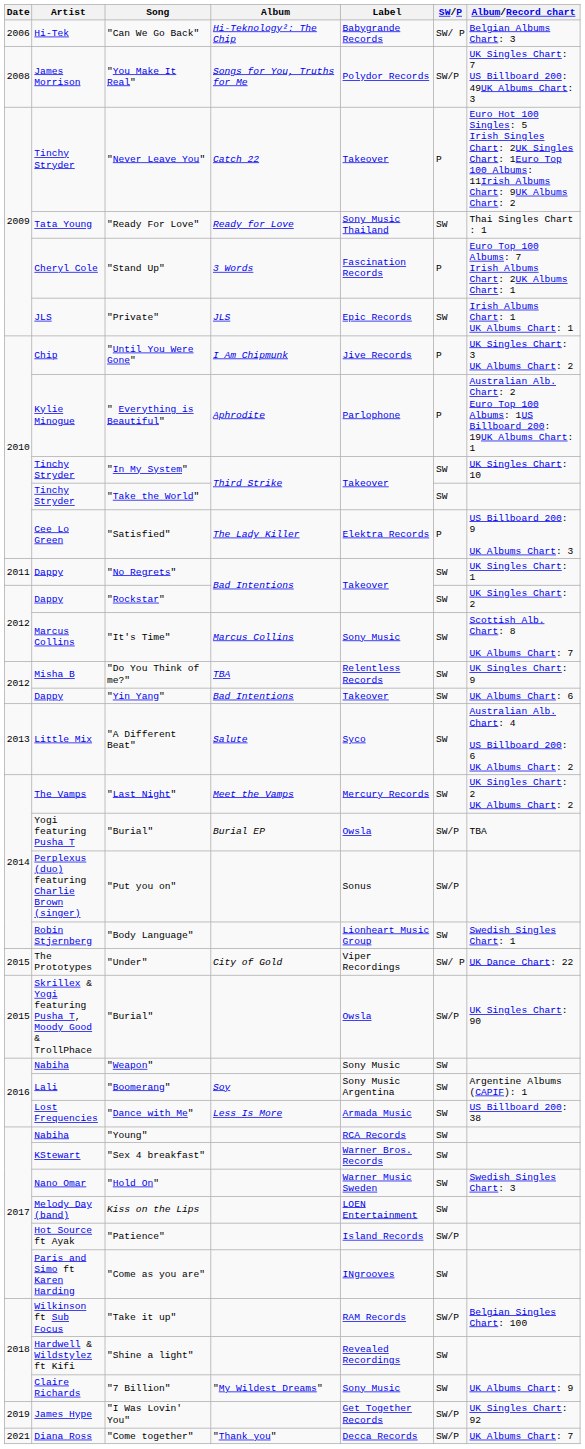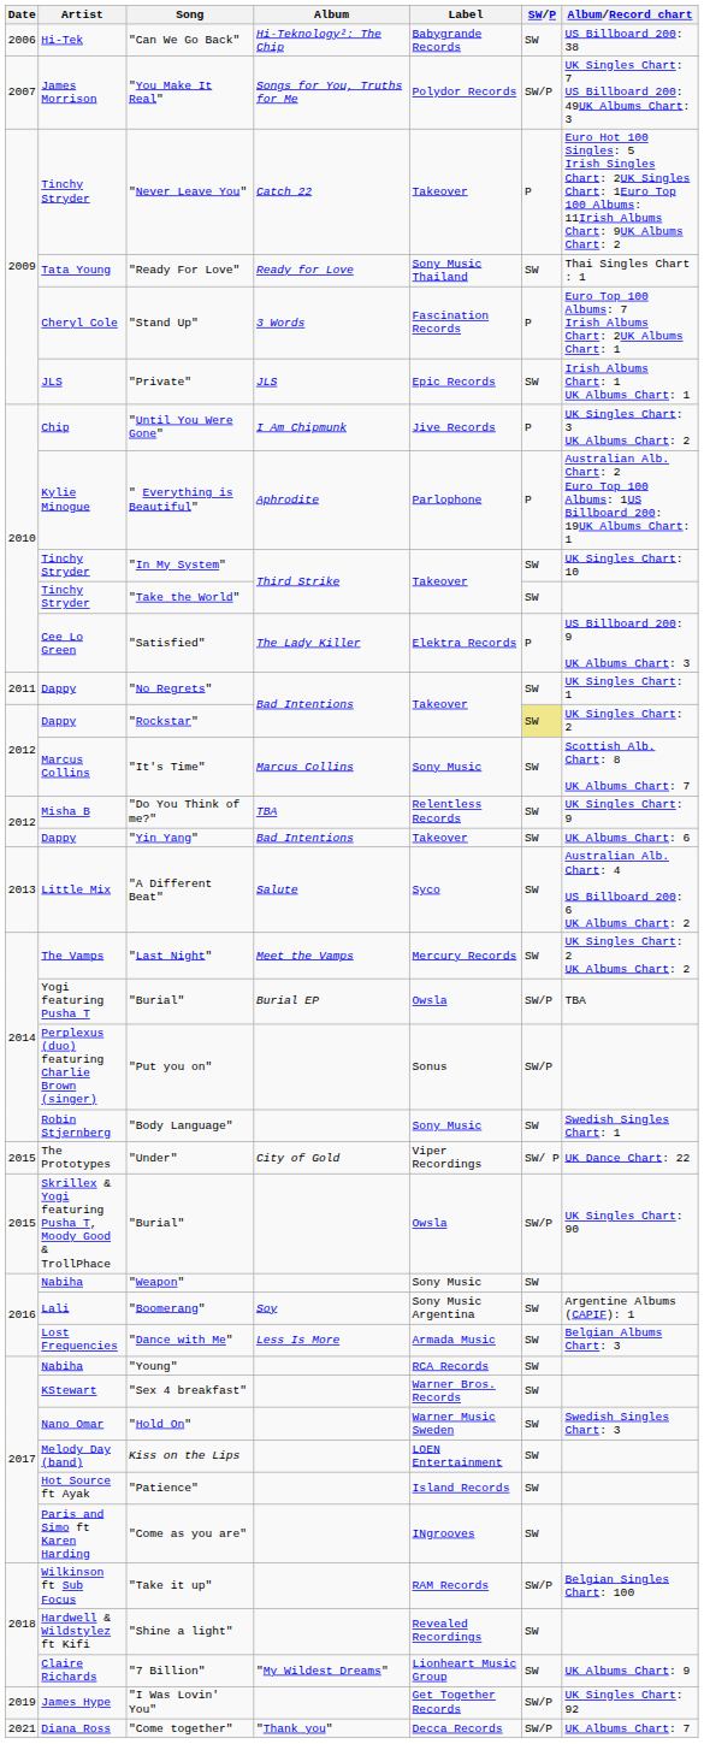 <table class="wikitable">
 <tr>
 <th>Date</th>
 <th width="92">Artist</th>
 <th width="137">Song</th>
 <th width="169">Album</th>
 <th width="120">Label</th>
 <th><a href='#'>SW</a>/<a href='#'>P</a></th>
 <th width="146"><a href='#'>Album</a>/<a href='#'>Record chart</a></th>
 </tr>
 <tr>
 <td>2006</td>
 <td><a href='#'>Hi-Tek</a></td>
 <td>"Can We Go Back"</td>
 <td><em><a href='#'>Hi-Teknology²: The Chip</a></em></td>
 <td><a href='#'>Babygrande Records</a></td>
-<td>SW/ P</td>
-<td><a href='#'>Belgian Albums Chart</a>: 3</td>
+<td>SW</td>
+<td><a href='#'>US Billboard 200</a>: 38</td>
 </tr>
 <tr>
-<td>2008</td>
+<td>2007</td>
 <td><a href='#'>James Morrison</a></td>
 <td>"<a href='#'>You Make It Real</a>"</td>
 <td><em><a href='#'>Songs for You, Truths for Me</a></em></td>
 <td><a href='#'>Polydor Records</a></td>
 <td>SW/P</td>
 <td><a href='#'>UK Singles Chart</a>: 7<br><a href='#'>US Billboard 200</a>: 49<a href='#'>UK Albums Chart</a>: 3</td>
 </tr>
 <tr>
 <td rowspan="4">2009</td>
 <td><a href='#'>Tinchy Stryder</a></td>
 <td>"<a href='#'>Never Leave You</a>"</td>
 <td><em><a href='#'>Catch 22</a></em></td>
 <td><a href='#'>Takeover</a></td>
 <td>P</td>
 <td><a href='#'>Euro Hot 100 Singles</a>: 5<br><a href='#'>Irish Singles Chart</a>: 2<a href='#'>UK Singles Chart</a>: 1<a href='#'>Euro Top 100 Albums</a>: 11<a href='#'>Irish Albums Chart</a>: 9<a href='#'>UK Albums Chart</a>: 2</td>
 </tr>
 <tr>
 <td><a href='#'>Tata Young</a></td>
 <td>"Ready For Love"</td>
 <td><em><a href='#'>Ready for Love</a></em></td>
 <td><a href='#'>Sony Music Thailand</a></td>
 <td>SW</td>
 <td>Thai Singles Chart : 1</td>
 </tr>
 <tr>
 <td><a href='#'>Cheryl Cole</a></td>
 <td>"Stand Up"</td>
 <td><em><a href='#'>3 Words</a></em></td>
 <td><a href='#'>Fascination Records</a></td>
 <td>P</td>
 <td><a href='#'>Euro Top 100 Albums</a>: 7<br><a href='#'>Irish Albums Chart</a>: 2<a href='#'>UK Albums Chart</a>: 1</td>
 </tr>
 <tr>
 <td><a href='#'>JLS</a></td>
 <td>"Private"</td>
 <td><em><a href='#'>JLS</a></em></td>
 <td><a href='#'>Epic Records</a></td>
 <td>SW</td>
 <td><a href='#'>Irish Albums Chart</a>: 1<br><a href='#'>UK Albums Chart</a>: 1</td>
 </tr>
 <tr>
 <td rowspan="5">2010</td>
 <td><a href='#'>Chip</a></td>
 <td>"<a href='#'>Until You Were Gone</a>"</td>
 <td><em><a href='#'>I Am Chipmunk</a></em></td>
 <td><a href='#'>Jive Records</a></td>
 <td>P</td>
 <td><a href='#'>UK Singles Chart</a>: 3<br><a href='#'>UK Albums Chart</a>: 2</td>
 </tr>
 <tr>
 <td><a href='#'>Kylie Minogue</a></td>
 <td>" <a href='#'>Everything is Beautiful</a>"</td>
 <td><em><a href='#'>Aphrodite</a></em></td>
 <td><a href='#'>Parlophone</a></td>
 <td>P</td>
 <td><a href='#'>Australian Alb. Chart</a>: 2<br><a href='#'>Euro Top 100 Albums</a>: 1<a href='#'>US Billboard 200</a>: 19<a href='#'>UK Albums Chart</a>: 1</td>
 </tr>
 <tr>
 <td><a href='#'>Tinchy Stryder</a></td>
 <td>"<a href='#'>In My System</a>"</td>
 <td rowspan="2"><em><a href='#'>Third Strike</a></em></td>
 <td rowspan="2"><a href='#'>Takeover</a></td>
 <td>SW</td>
 <td><a href='#'>UK Singles Chart</a>: 10</td>
 </tr>
 <tr>
 <td><a href='#'>Tinchy Stryder</a></td>
 <td>"<a href='#'>Take the World</a>"</td>
 <td>SW</td>
 <td></td>
 </tr>
 <tr>
 <td><a href='#'>Cee Lo Green</a></td>
 <td>"Satisfied"</td>
 <td><em><a href='#'>The Lady Killer</a></em></td>
 <td><a href='#'>Elektra Records</a></td>
 <td>P</td>
 <td><a href='#'>US Billboard 200</a>: 9<br><br><a href='#'>UK Albums Chart</a>: 3</td>
 </tr>
 <tr>
 <td>2011</td>
 <td><a href='#'>Dappy</a></td>
 <td>"<a href='#'>No Regrets</a>"</td>
 <td rowspan="2"><em><a href='#'>Bad Intentions</a></em></td>
 <td rowspan="2"><a href='#'>Takeover</a></td>
 <td>SW</td>
 <td><a href='#'>UK Singles Chart</a>: 1</td>
 </tr>
 <tr>
 <td rowspan="2">2012</td>
 <td><a href='#'>Dappy</a></td>
 <td>"<a href='#'>Rockstar</a>"</td>
-<td>SW</td>
+<td style="background: khaki;">SW</td>
 <td><a href='#'>UK Singles Chart</a>: 2</td>
 </tr>
 <tr>
 <td><a href='#'>Marcus Collins</a></td>
 <td>"It's Time"</td>
 <td><em><a href='#'>Marcus Collins</a></em></td>
 <td><a href='#'>Sony Music</a></td>
 <td>SW</td>
 <td><a href='#'>Scottish Alb. Chart</a>: 8<br><br><a href='#'>UK Albums Chart</a>: 7</td>
 </tr>
 <tr>
 <td rowspan="2">2012</td>
 <td><a href='#'>Misha B</a></td>
 <td>"Do You Think of me?"</td>
 <td><em><a href='#'>TBA</a></em></td>
 <td><a href='#'>Relentless Records</a></td>
 <td>SW</td>
 <td><a href='#'>UK Singles Chart</a>: 9</td>
 </tr>
 <tr>
 <td><a href='#'>Dappy</a></td>
 <td>"<a href='#'>Yin Yang</a>"</td>
 <td><em><a href='#'>Bad Intentions</a></em></td>
 <td><a href='#'>Takeover</a></td>
 <td>SW</td>
 <td><a href='#'>UK Albums Chart</a>: 6<br></td>
 </tr>
 <tr>
 <td>2013</td>
 <td><a href='#'>Little Mix</a></td>
 <td>"A Different Beat"</td>
 <td><em><a href='#'>Salute</a></em></td>
 <td><a href='#'>Syco</a></td>
 <td>SW</td>
 <td><a href='#'>Australian Alb. Chart</a>: 4<br><br><a href='#'>US Billboard 200</a>: 6<br><a href='#'>UK Albums Chart</a>: 2</td>
 </tr>
 <tr>
 <td rowspan=4>2014</td>
 <td><a href='#'>The Vamps</a></td>
 <td>"<a href='#'>Last Night</a>"</td>
 <td><em><a href='#'>Meet the Vamps</a></em></td>
 <td><a href='#'>Mercury Records</a></td>
 <td>SW</td>
 <td><a href='#'>UK Singles Chart</a>: 2<br><a href='#'>UK Albums Chart</a>: 2</td>
 </tr>
 <tr>
 <td>Yogi featuring <a href='#'>Pusha T</a></td>
 <td>"Burial"</td>
 <td><em>Burial EP</em></td>
 <td><a href='#'>Owsla</a></td>
 <td>SW/P</td>
 <td>TBA</td>
 </tr>
 <tr>
 <td><a href='#'>Perplexus (duo)</a> featuring <a href='#'>Charlie Brown (singer)</a></td>
 <td>"Put you on"</td>
 <td></td>
 <td Sonus Music>Sonus</td>
 <td>SW/P</td>
 <td></td>
 </tr>
 <tr>
 <td><a href='#'>Robin Stjernberg</a></td>
 <td>"Body Language"</td>
 <td></td>
-<td><a href='#'>Lionheart Music Group</a></td>
+<td><a href='#'>Sony Music</a></td>
 <td>SW</td>
 <td><a href='#'>Swedish Singles Chart</a>: 1</td>
 </tr>
 <tr>
 <td>2015</td>
 <td>The Prototypes</td>
 <td>"Under"</td>
 <td><em>City of Gold</em></td>
 <td>Viper Recordings</td>
 <td>SW/ P</td>
 <td><a href='#'>UK Dance Chart</a>: 22</td>
 </tr>
 <tr>
 <td>2015</td>
 <td><a href='#'>Skrillex</a> & <a href='#'>Yogi</a> featuring <a href='#'>Pusha T</a>, <a href='#'>Moody Good</a> & TrollPhace</td>
 <td>"Burial"</td>
 <td></td>
 <td><a href='#'>Owsla</a></td>
 <td>SW/P</td>
 <td><a href='#'>UK Singles Chart</a>: 90</td>
 </tr>
 <tr>
 <td rowspan=3>2016</td>
 <td><a href='#'>Nabiha</a></td>
 <td>"<a href='#'>Weapon</a>"</td>
 <td></td>
 <td>Sony Music</td>
 <td>SW</td>
 <td></td>
 </tr>
 <tr>
 <td><a href='#'>Lali</a></td>
 <td>"<a href='#'>Boomerang</a>"</td>
 <td><em><a href='#'>Soy</a></em></td>
 <td>Sony Music Argentina</td>
 <td>SW</td>
 <td>Argentine Albums (<a href='#'>CAPIF</a>): 1</td>
 </tr>
 <tr>
 <td><a href='#'>Lost Frequencies</a></td>
 <td>"<a href='#'>Dance with Me</a>"</td>
 <td><em><a href='#'>Less Is More</a></em></td>
 <td><a href='#'>Armada Music</a></td>
 <td>SW</td>
-<td><a href='#'>US Billboard 200</a>: 38</td>
+<td><a href='#'>Belgian Albums Chart</a>: 3</td>
 </tr>
 <tr>
 <td rowspan=6>2017</td>
 <td><a href='#'>Nabiha</a></td>
 <td>"Young"</td>
 <td></td>
 <td><a href='#'>RCA Records</a></td>
 <td>SW</td>
 <td></td>
 </tr>
 <tr>
 <td><a href='#'>KStewart</a></td>
 <td>"Sex 4 breakfast"</td>
 <td></td>
 <td><a href='#'>Warner Bros. Records</a></td>
 <td>SW</td>
 <td></td>
 </tr>
 <tr>
 <td><a href='#'>Nano Omar</a></td>
 <td>"<a href='#'>Hold On</a>"</td>
 <td></td>
 <td><a href='#'>Warner Music Sweden</a></td>
 <td>SW</td>
 <td><a href='#'>Swedish Singles Chart</a>: 3</td>
 </tr>
 <tr>
 <td><a href='#'>Melody Day (band)</a></td>
 <td><em>Kiss on the Lips</em></td>
 <td></td>
 <td><a href='#'>LOEN Entertainment</a></td>
 <td>SW</td>
 <td></td>
 </tr>
 <tr>
 <td><a href='#'>Hot Source</a> ft Ayak</td>
 <td>"Patience"</td>
 <td></td>
 <td><a href='#'>Island Records</a></td>
-<td>SW/P</td>
+<td>SW</td>
 <td></td>
 </tr>
 <tr>
 <td><a href='#'>Paris and Simo</a> ft <a href='#'>Karen Harding</a></td>
 <td>"Come as you are"</td>
 <td></td>
 <td><a href='#'>INgrooves</a></td>
 <td>SW</td>
 <td></td>
 </tr>
 <tr>
 <td rowspan=3>2018</td>
 <td><a href='#'>Wilkinson</a> ft <a href='#'>Sub Focus</a></td>
 <td>"Take it up"</td>
 <td></td>
 <td><a href='#'>RAM Records</a></td>
 <td>SW/P</td>
 <td><a href='#'>Belgian Singles Chart</a>: 100</td>
 </tr>
 <tr>
 <td><a href='#'>Hardwell</a> & <a href='#'>Wildstylez</a> ft Kifi</td>
 <td>"Shine a light"</td>
 <td></td>
 <td><a href='#'>Revealed Recordings</a></td>
 <td>SW</td>
 <td></td>
 </tr>
 <tr>
 <td><a href='#'>Claire Richards</a></td>
 <td>"7 Billion"</td>
 <td>"<a href='#'>My Wildest Dreams</a>"</td>
-<td><a href='#'>Sony Music</a></td>
+<td><a href='#'>Lionheart Music Group</a></td>
 <td>SW</td>
 <td><a href='#'>UK Albums Chart</a>: 9</td>
 </tr>
 <tr>
 <td>2019</td>
 <td><a href='#'>James Hype</a></td>
 <td>"I Was Lovin' You"</td>
 <td></td>
 <td><a href='#'>Get Together Records</a></td>
 <td>SW/P</td>
 <td><a href='#'>UK Singles Chart</a>: 92<br></td>
 </tr>
 <tr>
 <td>2021</td>
 <td><a href='#'>Diana Ross</a></td>
 <td>"Come together"</td>
 <td>"<a href='#'>Thank you</a>"</td>
 <td><a href='#'>Decca Records</a></td>
 <td>SW/P</td>
 <td><a href='#'>UK Albums Chart</a>: 7</td>
 </tr>
 </table>
